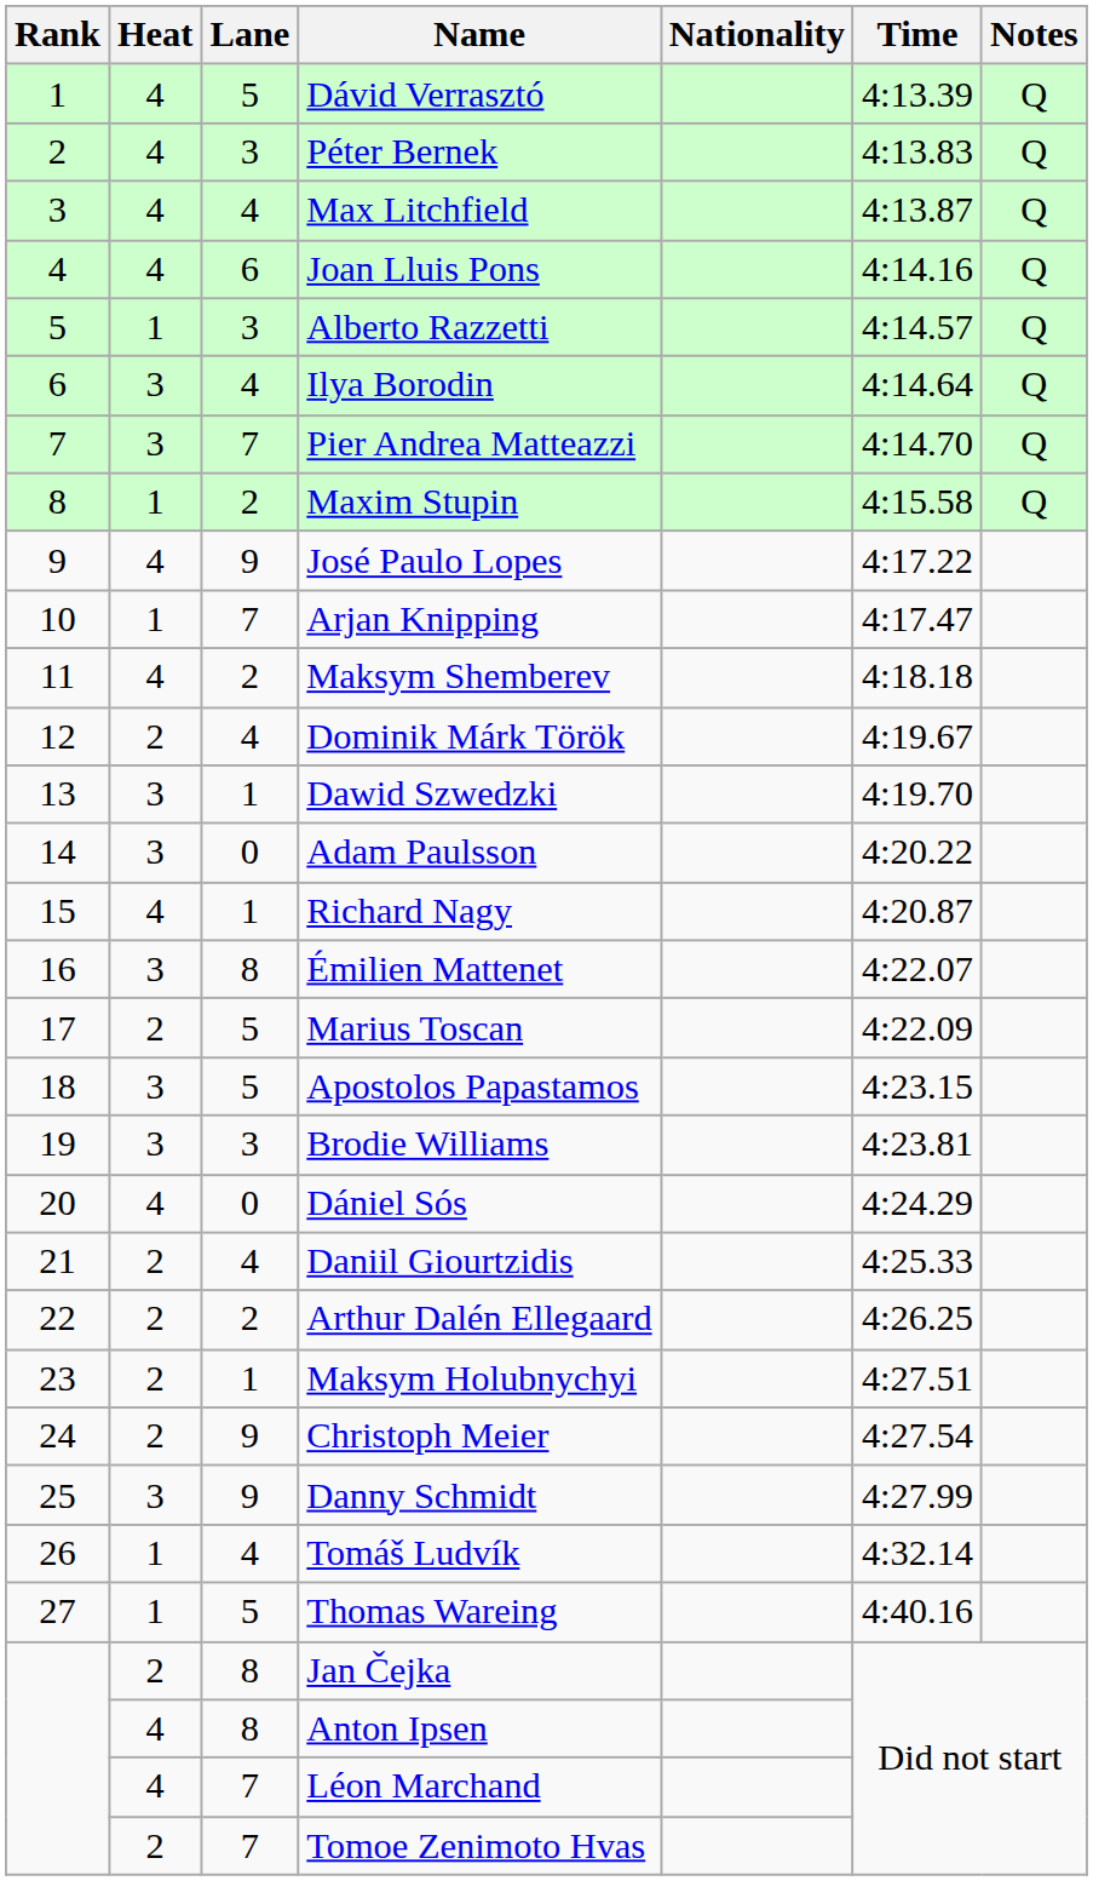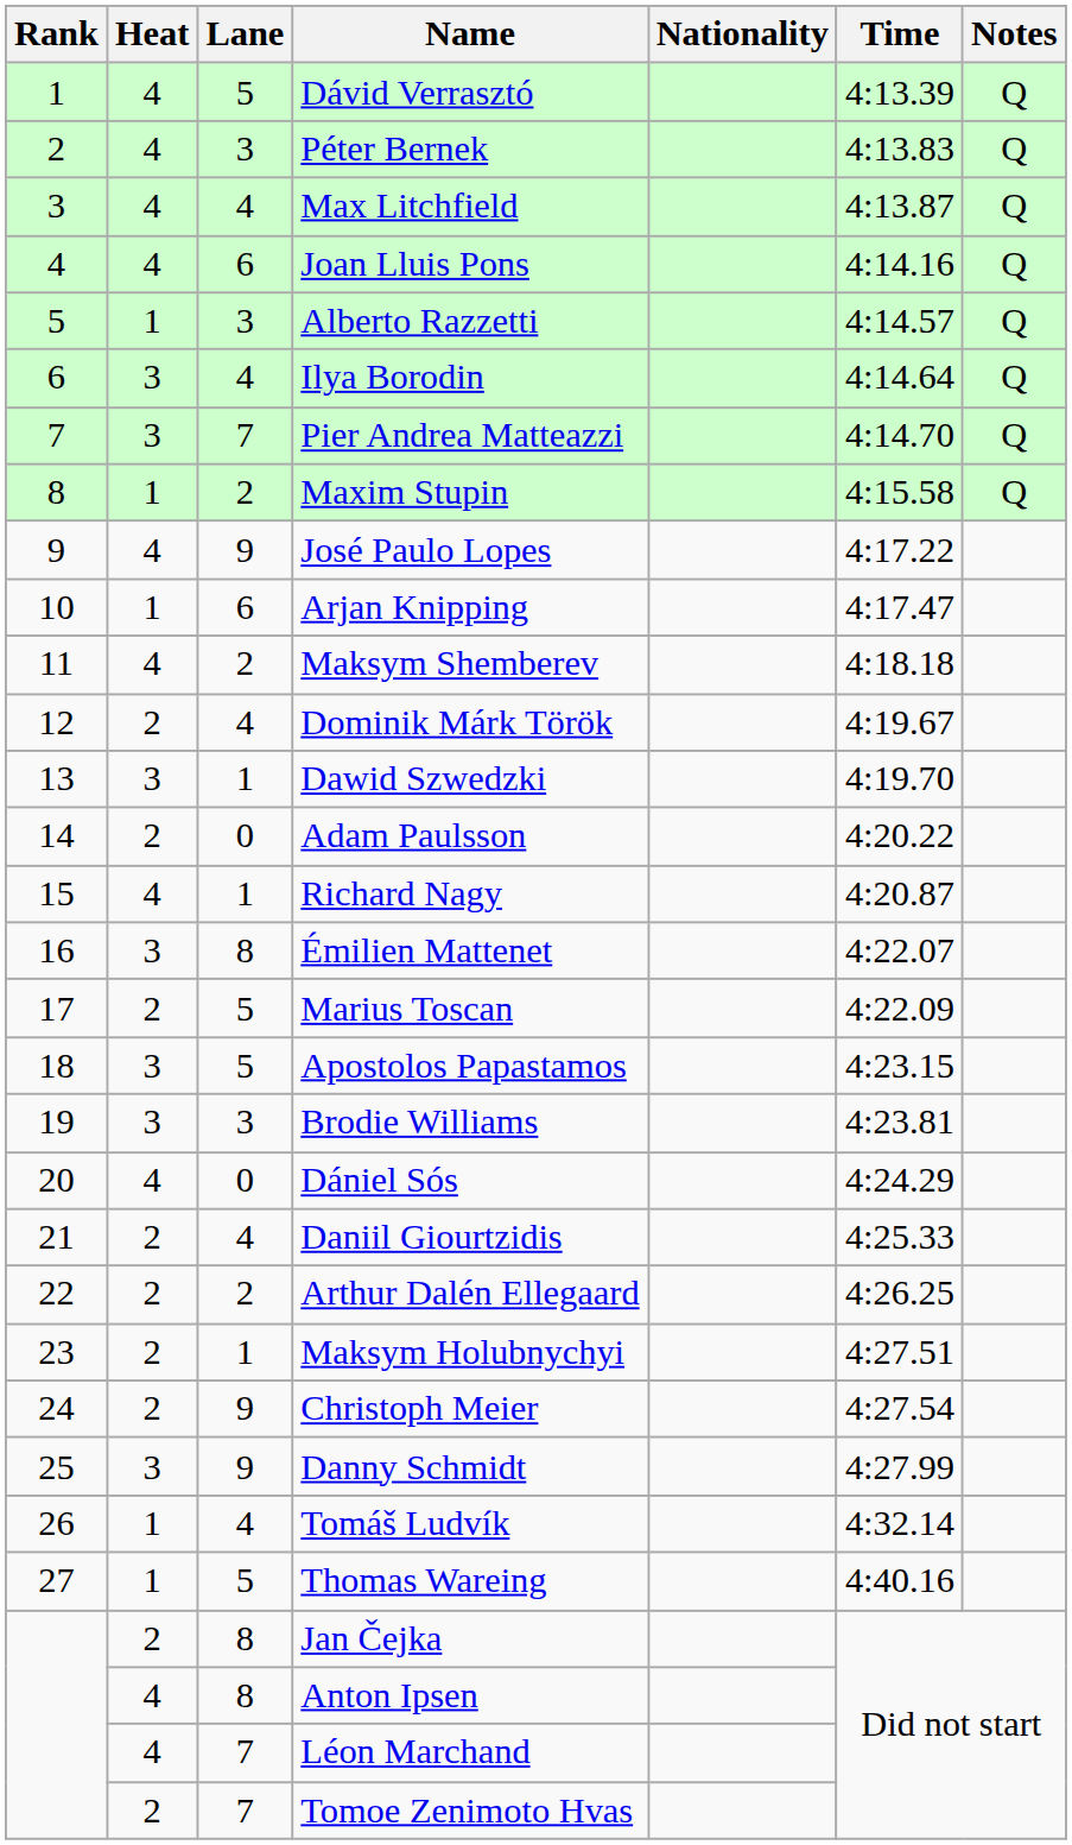 <table class="wikitable sortable" style="text-align:center">
 <tr>
 <th>Rank</th>
 <th>Heat</th>
 <th>Lane</th>
 <th>Name</th>
 <th>Nationality</th>
 <th>Time</th>
 <th>Notes</th>
 </tr>
 <tr bgcolor=ccffcc>
 <td>1</td>
 <td>4</td>
 <td>5</td>
 <td align=left><a href='#'>Dávid Verrasztó</a></td>
 <td align=left></td>
 <td>4:13.39</td>
 <td>Q</td>
 </tr>
 <tr bgcolor=ccffcc>
 <td>2</td>
 <td>4</td>
 <td>3</td>
 <td align=left><a href='#'>Péter Bernek</a></td>
 <td align=left></td>
 <td>4:13.83</td>
 <td>Q</td>
 </tr>
 <tr bgcolor=ccffcc>
 <td>3</td>
 <td>4</td>
 <td>4</td>
 <td align=left><a href='#'>Max Litchfield</a></td>
 <td align=left></td>
 <td>4:13.87</td>
 <td>Q</td>
 </tr>
 <tr bgcolor=ccffcc>
 <td>4</td>
 <td>4</td>
 <td>6</td>
 <td align=left><a href='#'>Joan Lluis Pons</a></td>
 <td align=left></td>
 <td>4:14.16</td>
 <td>Q</td>
 </tr>
 <tr bgcolor=ccffcc>
 <td>5</td>
 <td>1</td>
 <td>3</td>
 <td align=left><a href='#'>Alberto Razzetti</a></td>
 <td align=left></td>
 <td>4:14.57</td>
 <td>Q</td>
 </tr>
 <tr bgcolor=ccffcc>
 <td>6</td>
 <td>3</td>
 <td>4</td>
 <td align=left><a href='#'>Ilya Borodin</a></td>
 <td align=left></td>
 <td>4:14.64</td>
 <td>Q</td>
 </tr>
 <tr bgcolor=ccffcc>
 <td>7</td>
 <td>3</td>
 <td>7</td>
 <td align=left><a href='#'>Pier Andrea Matteazzi</a></td>
 <td align=left></td>
 <td>4:14.70</td>
 <td>Q</td>
 </tr>
 <tr bgcolor=ccffcc>
 <td>8</td>
 <td>1</td>
 <td>2</td>
 <td align=left><a href='#'>Maxim Stupin</a></td>
 <td align=left></td>
 <td>4:15.58</td>
 <td>Q</td>
 </tr>
 <tr>
 <td>9</td>
 <td>4</td>
 <td>9</td>
 <td align=left><a href='#'>José Paulo Lopes</a></td>
 <td align=left></td>
 <td>4:17.22</td>
 <td></td>
 </tr>
 <tr>
 <td>10</td>
 <td>1</td>
-<td>7</td>
+<td>6</td>
 <td align=left><a href='#'>Arjan Knipping</a></td>
 <td align=left></td>
 <td>4:17.47</td>
 <td></td>
 </tr>
 <tr>
 <td>11</td>
 <td>4</td>
 <td>2</td>
 <td align=left><a href='#'>Maksym Shemberev</a></td>
 <td align=left></td>
 <td>4:18.18</td>
 <td></td>
 </tr>
 <tr>
 <td>12</td>
 <td>2</td>
 <td>4</td>
 <td align=left><a href='#'>Dominik Márk Török</a></td>
 <td align=left></td>
 <td>4:19.67</td>
 <td></td>
 </tr>
 <tr>
 <td>13</td>
 <td>3</td>
 <td>1</td>
 <td align=left><a href='#'>Dawid Szwedzki</a></td>
 <td align=left></td>
 <td>4:19.70</td>
 <td></td>
 </tr>
 <tr>
 <td>14</td>
-<td>3</td>
+<td>2</td>
 <td>0</td>
 <td align=left><a href='#'>Adam Paulsson</a></td>
 <td align=left></td>
 <td>4:20.22</td>
 <td></td>
 </tr>
 <tr>
 <td>15</td>
 <td>4</td>
 <td>1</td>
 <td align=left><a href='#'>Richard Nagy</a></td>
 <td align=left></td>
 <td>4:20.87</td>
 <td></td>
 </tr>
 <tr>
 <td>16</td>
 <td>3</td>
 <td>8</td>
 <td align=left><a href='#'>Émilien Mattenet</a></td>
 <td align=left></td>
 <td>4:22.07</td>
 <td></td>
 </tr>
 <tr>
 <td>17</td>
 <td>2</td>
 <td>5</td>
 <td align=left><a href='#'>Marius Toscan</a></td>
 <td align=left></td>
 <td>4:22.09</td>
 <td></td>
 </tr>
 <tr>
 <td>18</td>
 <td>3</td>
 <td>5</td>
 <td align=left><a href='#'>Apostolos Papastamos</a></td>
 <td align=left></td>
 <td>4:23.15</td>
 <td></td>
 </tr>
 <tr>
 <td>19</td>
 <td>3</td>
 <td>3</td>
 <td align=left><a href='#'>Brodie Williams</a></td>
 <td align=left></td>
 <td>4:23.81</td>
 <td></td>
 </tr>
 <tr>
 <td>20</td>
 <td>4</td>
 <td>0</td>
 <td align=left><a href='#'>Dániel Sós</a></td>
 <td align=left></td>
 <td>4:24.29</td>
 <td></td>
 </tr>
 <tr>
 <td>21</td>
 <td>2</td>
 <td>4</td>
 <td align=left><a href='#'>Daniil Giourtzidis</a></td>
 <td align=left></td>
 <td>4:25.33</td>
 <td></td>
 </tr>
 <tr>
 <td>22</td>
 <td>2</td>
 <td>2</td>
 <td align=left><a href='#'>Arthur Dalén Ellegaard</a></td>
 <td align=left></td>
 <td>4:26.25</td>
 <td></td>
 </tr>
 <tr>
 <td>23</td>
 <td>2</td>
 <td>1</td>
 <td align=left><a href='#'>Maksym Holubnychyi</a></td>
 <td align=left></td>
 <td>4:27.51</td>
 <td></td>
 </tr>
 <tr>
 <td>24</td>
 <td>2</td>
 <td>9</td>
 <td align=left><a href='#'>Christoph Meier</a></td>
 <td align=left></td>
 <td>4:27.54</td>
 <td></td>
 </tr>
 <tr>
 <td>25</td>
 <td>3</td>
 <td>9</td>
 <td align=left><a href='#'>Danny Schmidt</a></td>
 <td align=left></td>
 <td>4:27.99</td>
 <td></td>
 </tr>
 <tr>
 <td>26</td>
 <td>1</td>
 <td>4</td>
 <td align=left><a href='#'>Tomáš Ludvík</a></td>
 <td align=left></td>
 <td>4:32.14</td>
 <td></td>
 </tr>
 <tr>
 <td>27</td>
 <td>1</td>
 <td>5</td>
 <td align=left><a href='#'>Thomas Wareing</a></td>
 <td align=left></td>
 <td>4:40.16</td>
 <td></td>
 </tr>
 <tr>
 <td rowspan=4></td>
 <td>2</td>
 <td>8</td>
 <td align=left><a href='#'>Jan Čejka</a></td>
 <td align=left></td>
 <td colspan=2 rowspan=4>Did not start</td>
 </tr>
 <tr>
 <td>4</td>
 <td>8</td>
 <td align=left><a href='#'>Anton Ipsen</a></td>
 <td align=left></td>
 </tr>
 <tr>
 <td>4</td>
 <td>7</td>
 <td align=left><a href='#'>Léon Marchand</a></td>
 <td align=left></td>
 </tr>
 <tr>
 <td>2</td>
 <td>7</td>
 <td align=left><a href='#'>Tomoe Zenimoto Hvas</a></td>
 <td align=left></td>
 </tr>
 </table>
